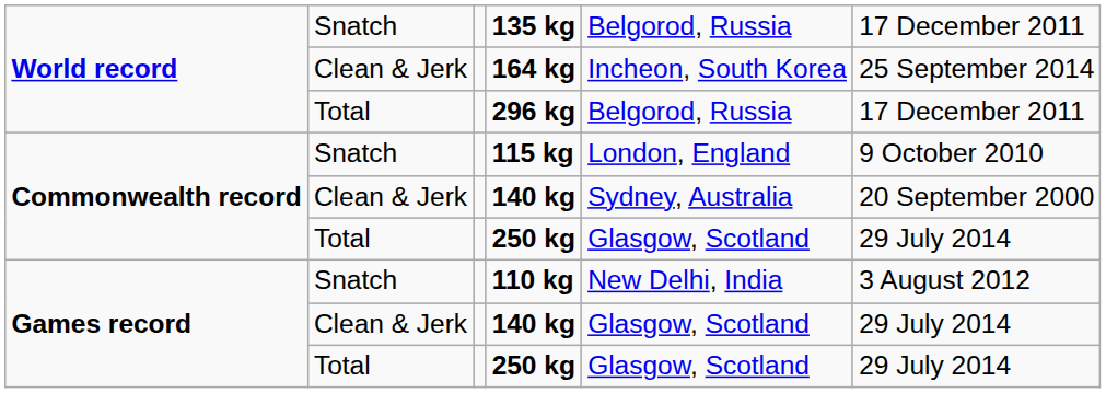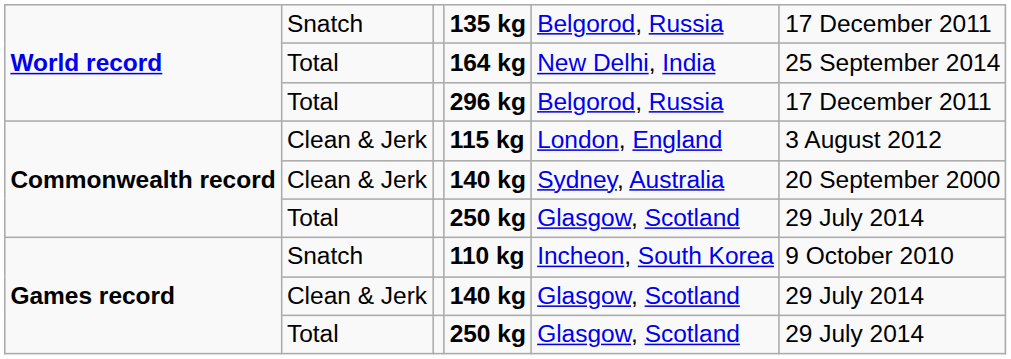 <table class="wikitable">
 <tr>
 <td rowspan=3><strong><a href='#'>World record</a></strong></td>
 <td>Snatch</td>
 <td></td>
 <td><strong>135 kg</strong></td>
 <td><a href='#'>Belgorod</a>, <a href='#'>Russia</a></td>
 <td>17 December 2011</td>
 </tr>
 <tr>
-<td>Clean & Jerk</td>
+<td>Total</td>
 <td></td>
 <td><strong>164 kg</strong></td>
-<td><a href='#'>Incheon</a>, <a href='#'>South Korea</a></td>
+<td><a href='#'>New Delhi</a>, <a href='#'>India</a></td>
 <td>25 September 2014</td>
 </tr>
 <tr>
 <td>Total</td>
 <td></td>
 <td><strong>296 kg</strong></td>
 <td><a href='#'>Belgorod</a>, <a href='#'>Russia</a></td>
 <td>17 December 2011</td>
 </tr>
 <tr>
 <td rowspan=3><strong>Commonwealth record</strong></td>
-<td>Snatch</td>
+<td>Clean & Jerk</td>
 <td></td>
 <td><strong>115 kg</strong></td>
 <td><a href='#'>London</a>, <a href='#'>England</a></td>
-<td>9 October 2010</td>
+<td>3 August 2012</td>
 </tr>
 <tr>
 <td>Clean & Jerk</td>
 <td></td>
 <td><strong>140 kg</strong></td>
 <td><a href='#'>Sydney</a>, <a href='#'>Australia</a></td>
 <td>20 September 2000</td>
 </tr>
 <tr>
 <td>Total</td>
 <td></td>
 <td><strong>250 kg</strong></td>
 <td><a href='#'>Glasgow</a>, <a href='#'>Scotland</a></td>
 <td>29 July 2014</td>
 </tr>
 <tr>
 <td rowspan=3><strong>Games record</strong></td>
 <td>Snatch</td>
 <td></td>
 <td><strong>110 kg</strong></td>
-<td><a href='#'>New Delhi</a>, <a href='#'>India</a></td>
-<td>3 August 2012</td>
+<td><a href='#'>Incheon</a>, <a href='#'>South Korea</a></td>
+<td>9 October 2010</td>
 </tr>
 <tr>
 <td>Clean & Jerk</td>
 <td></td>
 <td><strong>140 kg</strong></td>
 <td><a href='#'>Glasgow</a>, <a href='#'>Scotland</a></td>
 <td>29 July 2014</td>
 </tr>
 <tr>
 <td>Total</td>
 <td></td>
 <td><strong>250 kg</strong></td>
 <td><a href='#'>Glasgow</a>, <a href='#'>Scotland</a></td>
 <td>29 July 2014</td>
 </tr>
 </table>
